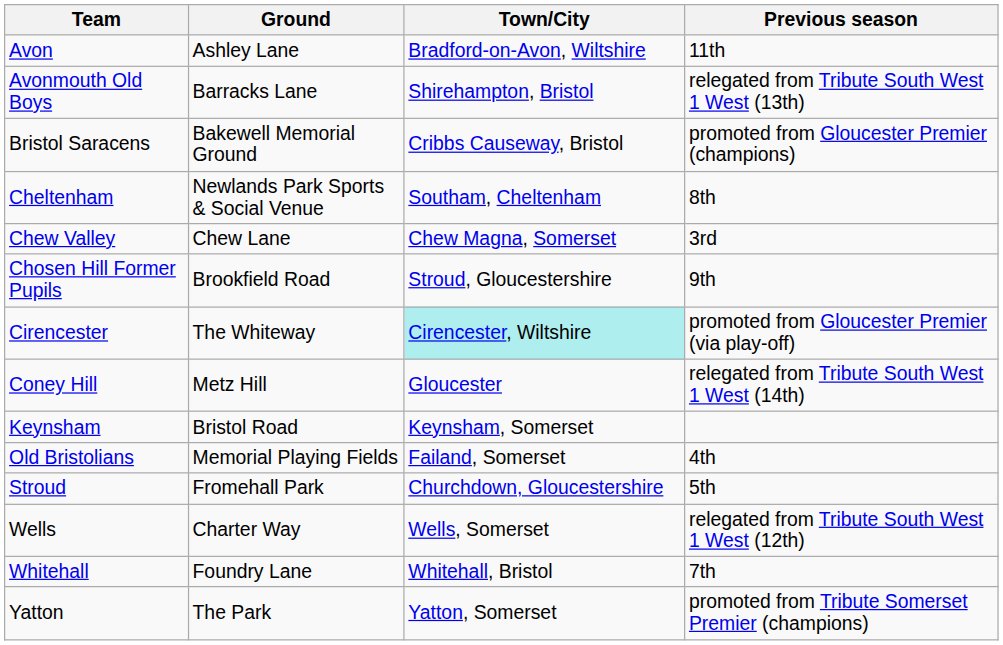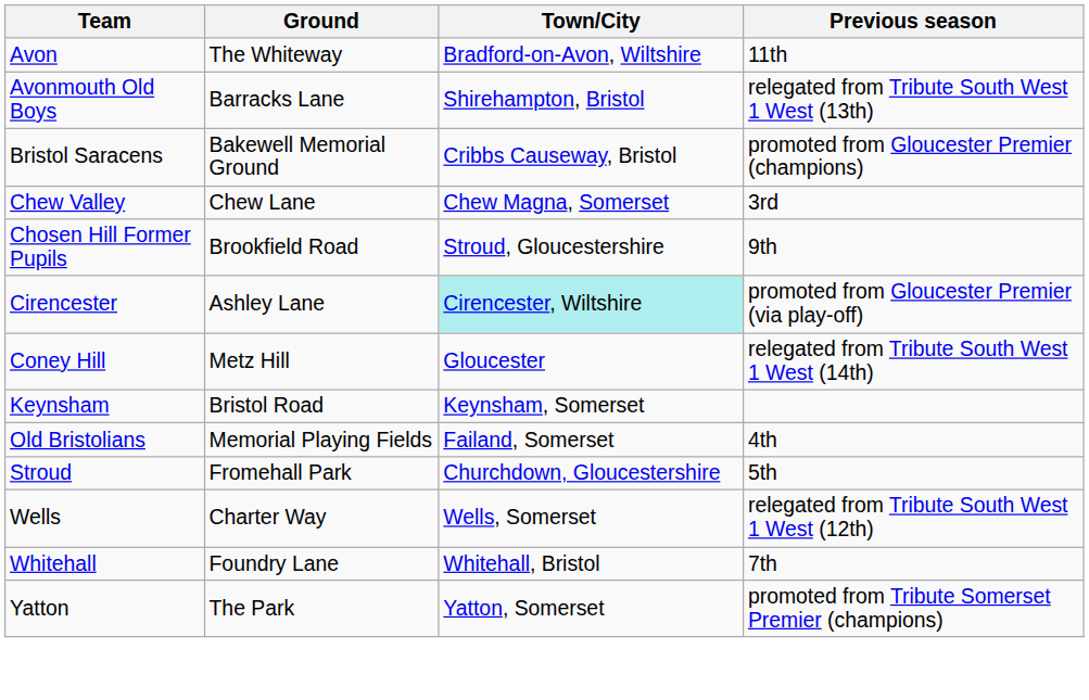 <table class="wikitable sortable" style="width:65%;">
 <tr>
 <th width=17%>Team</th>
 <th width=20%>Ground</th>
 <th width=26%>Town/City</th>
 <th width=29%>Previous season</th>
 </tr>
 <tr>
 <td><a href='#'>Avon</a></td>
-<td>Ashley Lane</td>
+<td>The Whiteway</td>
 <td><a href='#'>Bradford-on-Avon</a>, <a href='#'>Wiltshire</a></td>
 <td>11th</td>
 </tr>
 <tr>
 <td><a href='#'>Avonmouth Old Boys</a></td>
 <td>Barracks Lane</td>
 <td><a href='#'>Shirehampton</a>, <a href='#'>Bristol</a></td>
 <td>relegated from <a href='#'>Tribute South West 1 West</a> (13th)</td>
 </tr>
 <tr>
 <td>Bristol Saracens</td>
 <td>Bakewell Memorial Ground</td>
 <td><a href='#'>Cribbs Causeway</a>, Bristol</td>
 <td>promoted from <a href='#'>Gloucester Premier</a> (champions)</td>
 </tr>
 <tr>
-<td><a href='#'>Cheltenham</a></td>
-<td>Newlands Park Sports & Social Venue</td>
-<td><a href='#'>Southam</a>, <a href='#'>Cheltenham</a></td>
-<td>8th</td>
-</tr>
-<tr>
 <td><a href='#'>Chew Valley</a></td>
 <td>Chew Lane</td>
 <td><a href='#'>Chew Magna</a>, <a href='#'>Somerset</a></td>
 <td>3rd</td>
 </tr>
 <tr>
 <td><a href='#'>Chosen Hill Former Pupils</a></td>
 <td>Brookfield Road</td>
 <td><a href='#'>Stroud</a>, Gloucestershire</td>
 <td>9th</td>
 </tr>
 <tr>
 <td><a href='#'>Cirencester</a></td>
-<td>The Whiteway</td>
+<td>Ashley Lane</td>
 <td style="background: paleturquoise;"><a href='#'>Cirencester</a>, Wiltshire</td>
 <td>promoted from <a href='#'>Gloucester Premier</a> (via play-off)</td>
 </tr>
 <tr>
 <td><a href='#'>Coney Hill</a></td>
 <td>Metz Hill</td>
 <td><a href='#'>Gloucester</a></td>
 <td>relegated from <a href='#'>Tribute South West 1 West</a> (14th)</td>
 </tr>
 <tr>
 <td><a href='#'>Keynsham</a></td>
 <td>Bristol Road</td>
 <td><a href='#'>Keynsham</a>, Somerset</td>
 <td></td>
 </tr>
 <tr>
 <td><a href='#'>Old Bristolians</a></td>
 <td>Memorial Playing Fields</td>
 <td><a href='#'>Failand</a>, Somerset</td>
 <td>4th</td>
 </tr>
 <tr>
 <td><a href='#'>Stroud</a></td>
 <td>Fromehall Park</td>
 <td><a href='#'>Churchdown, Gloucestershire</a></td>
 <td>5th</td>
 </tr>
 <tr>
 <td>Wells</td>
 <td>Charter Way</td>
 <td><a href='#'>Wells</a>, Somerset</td>
 <td>relegated from <a href='#'>Tribute South West 1 West</a> (12th)</td>
 </tr>
 <tr>
 <td><a href='#'>Whitehall</a></td>
 <td>Foundry Lane</td>
 <td><a href='#'>Whitehall</a>, Bristol</td>
 <td>7th</td>
 </tr>
 <tr>
 <td>Yatton</td>
 <td>The Park</td>
 <td><a href='#'>Yatton</a>, Somerset</td>
 <td>promoted from <a href='#'>Tribute Somerset Premier</a> (champions)</td>
 </tr>
 </table>
